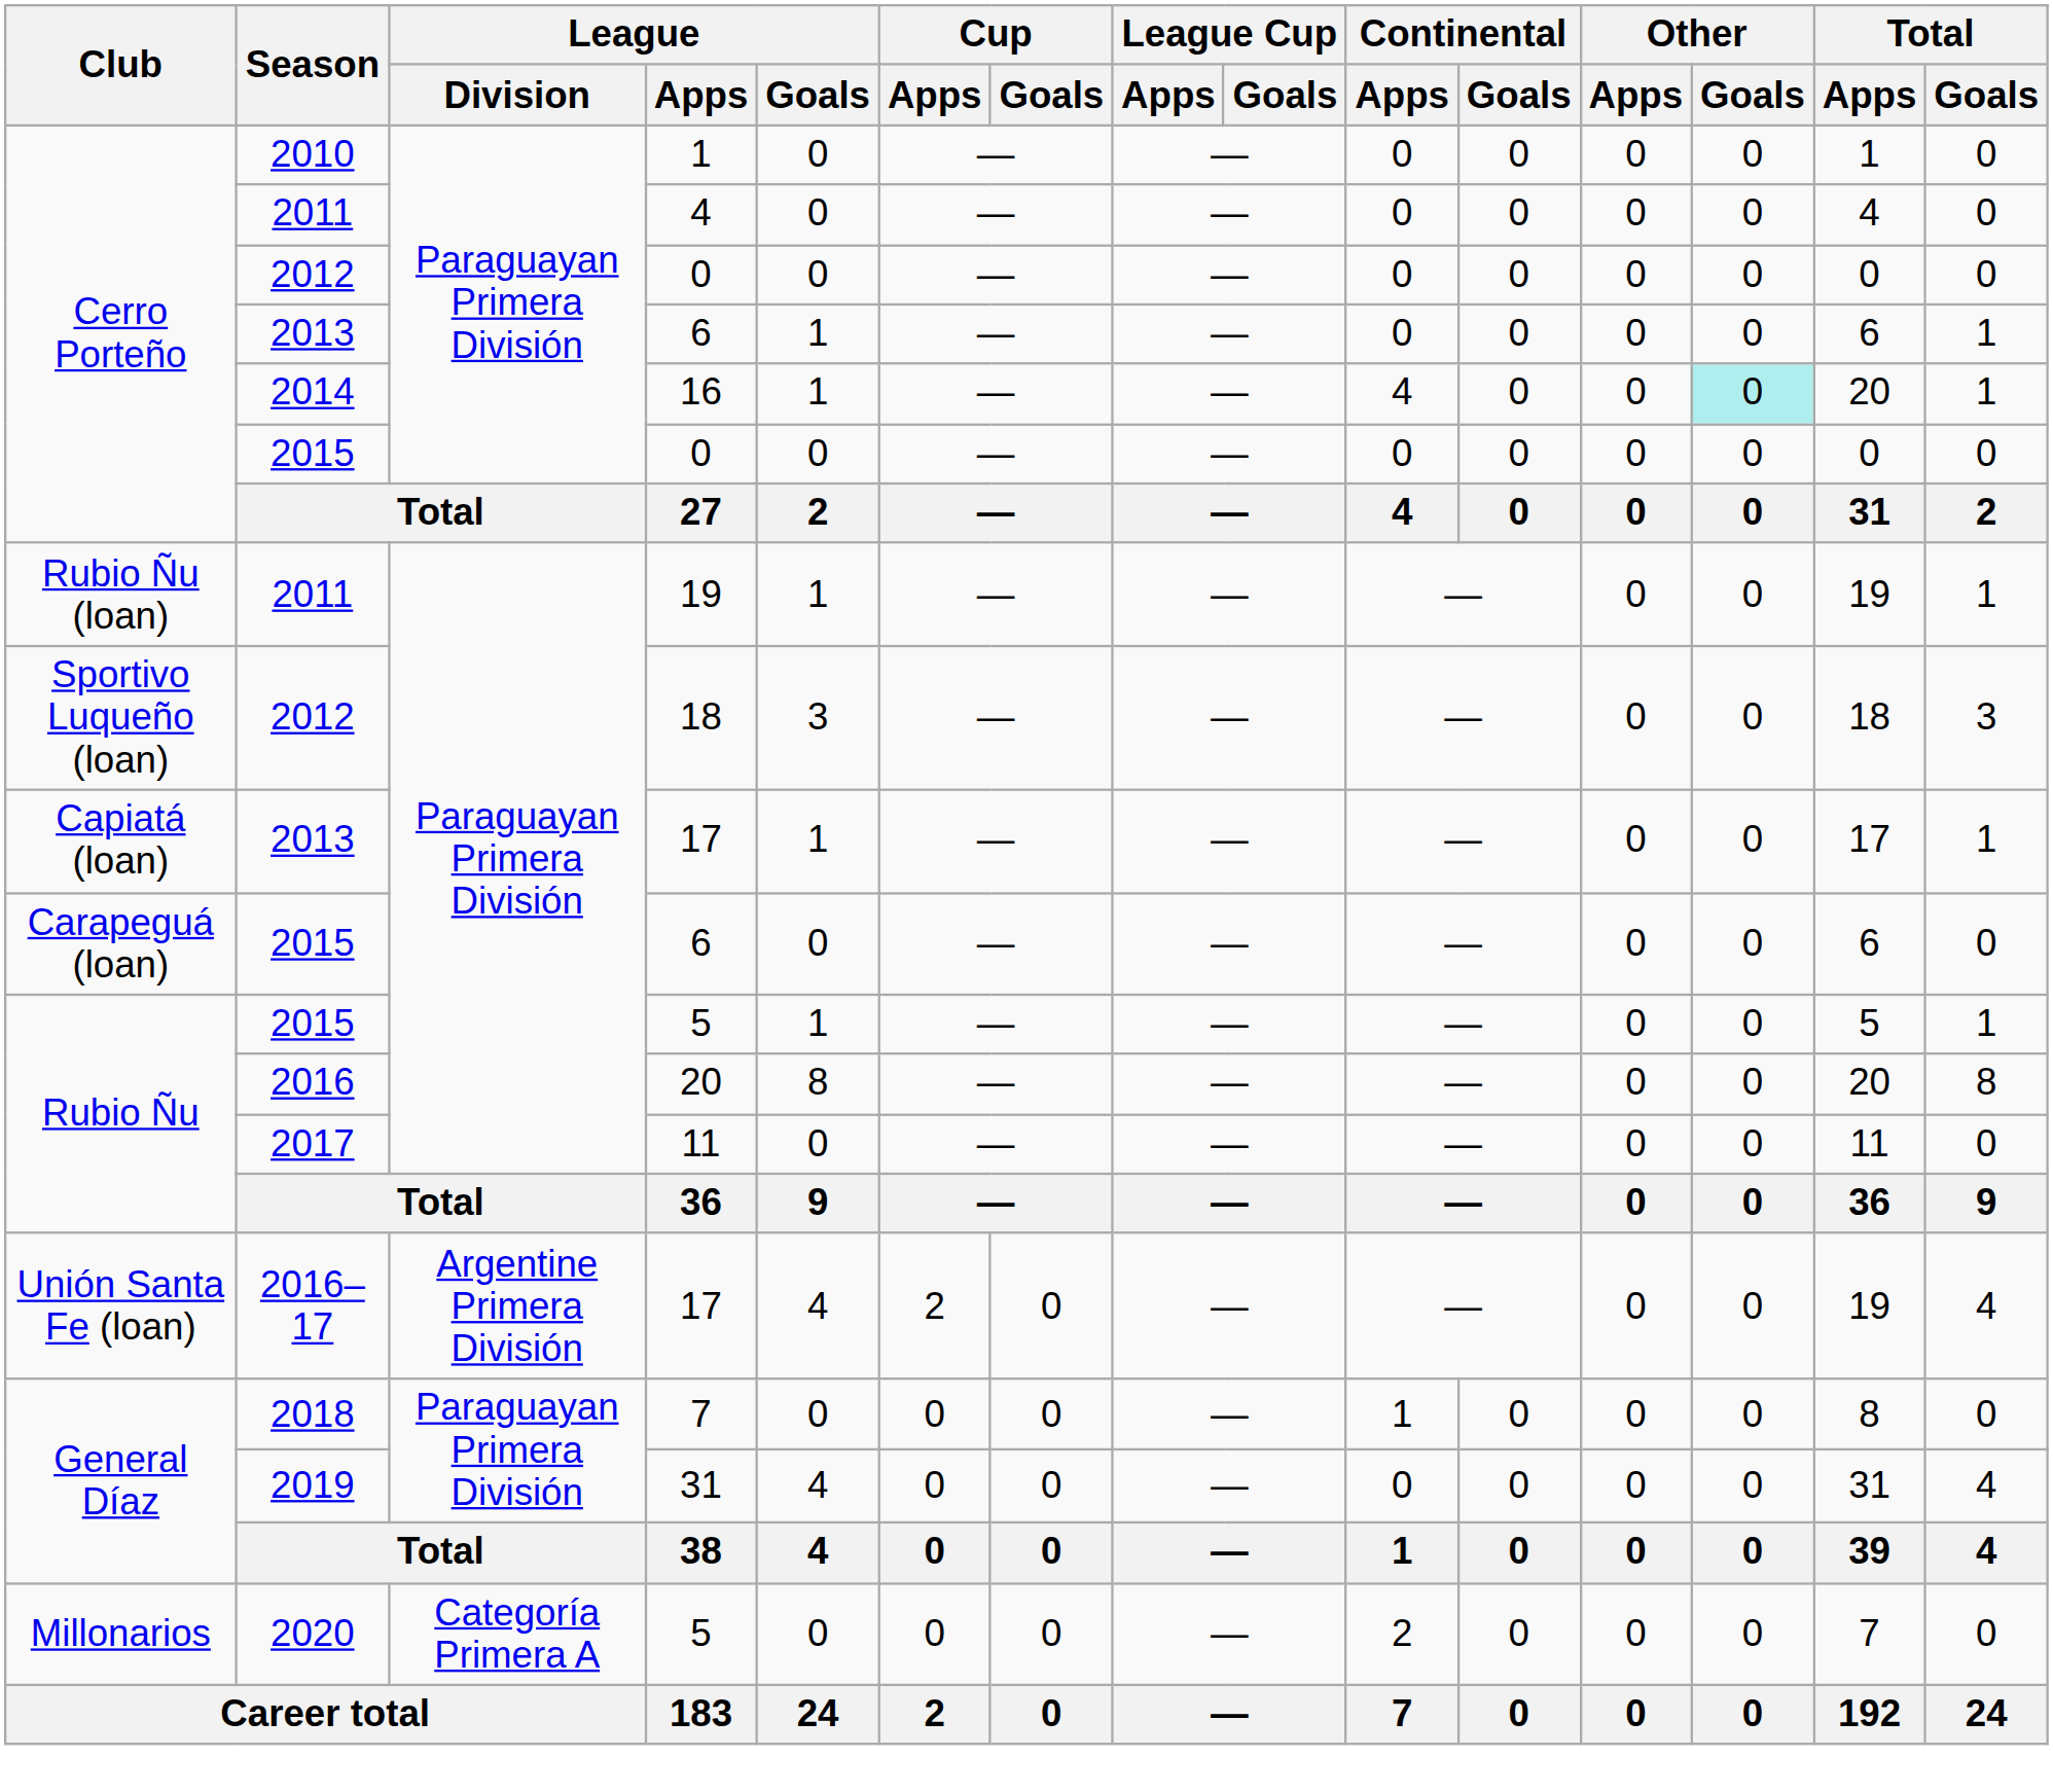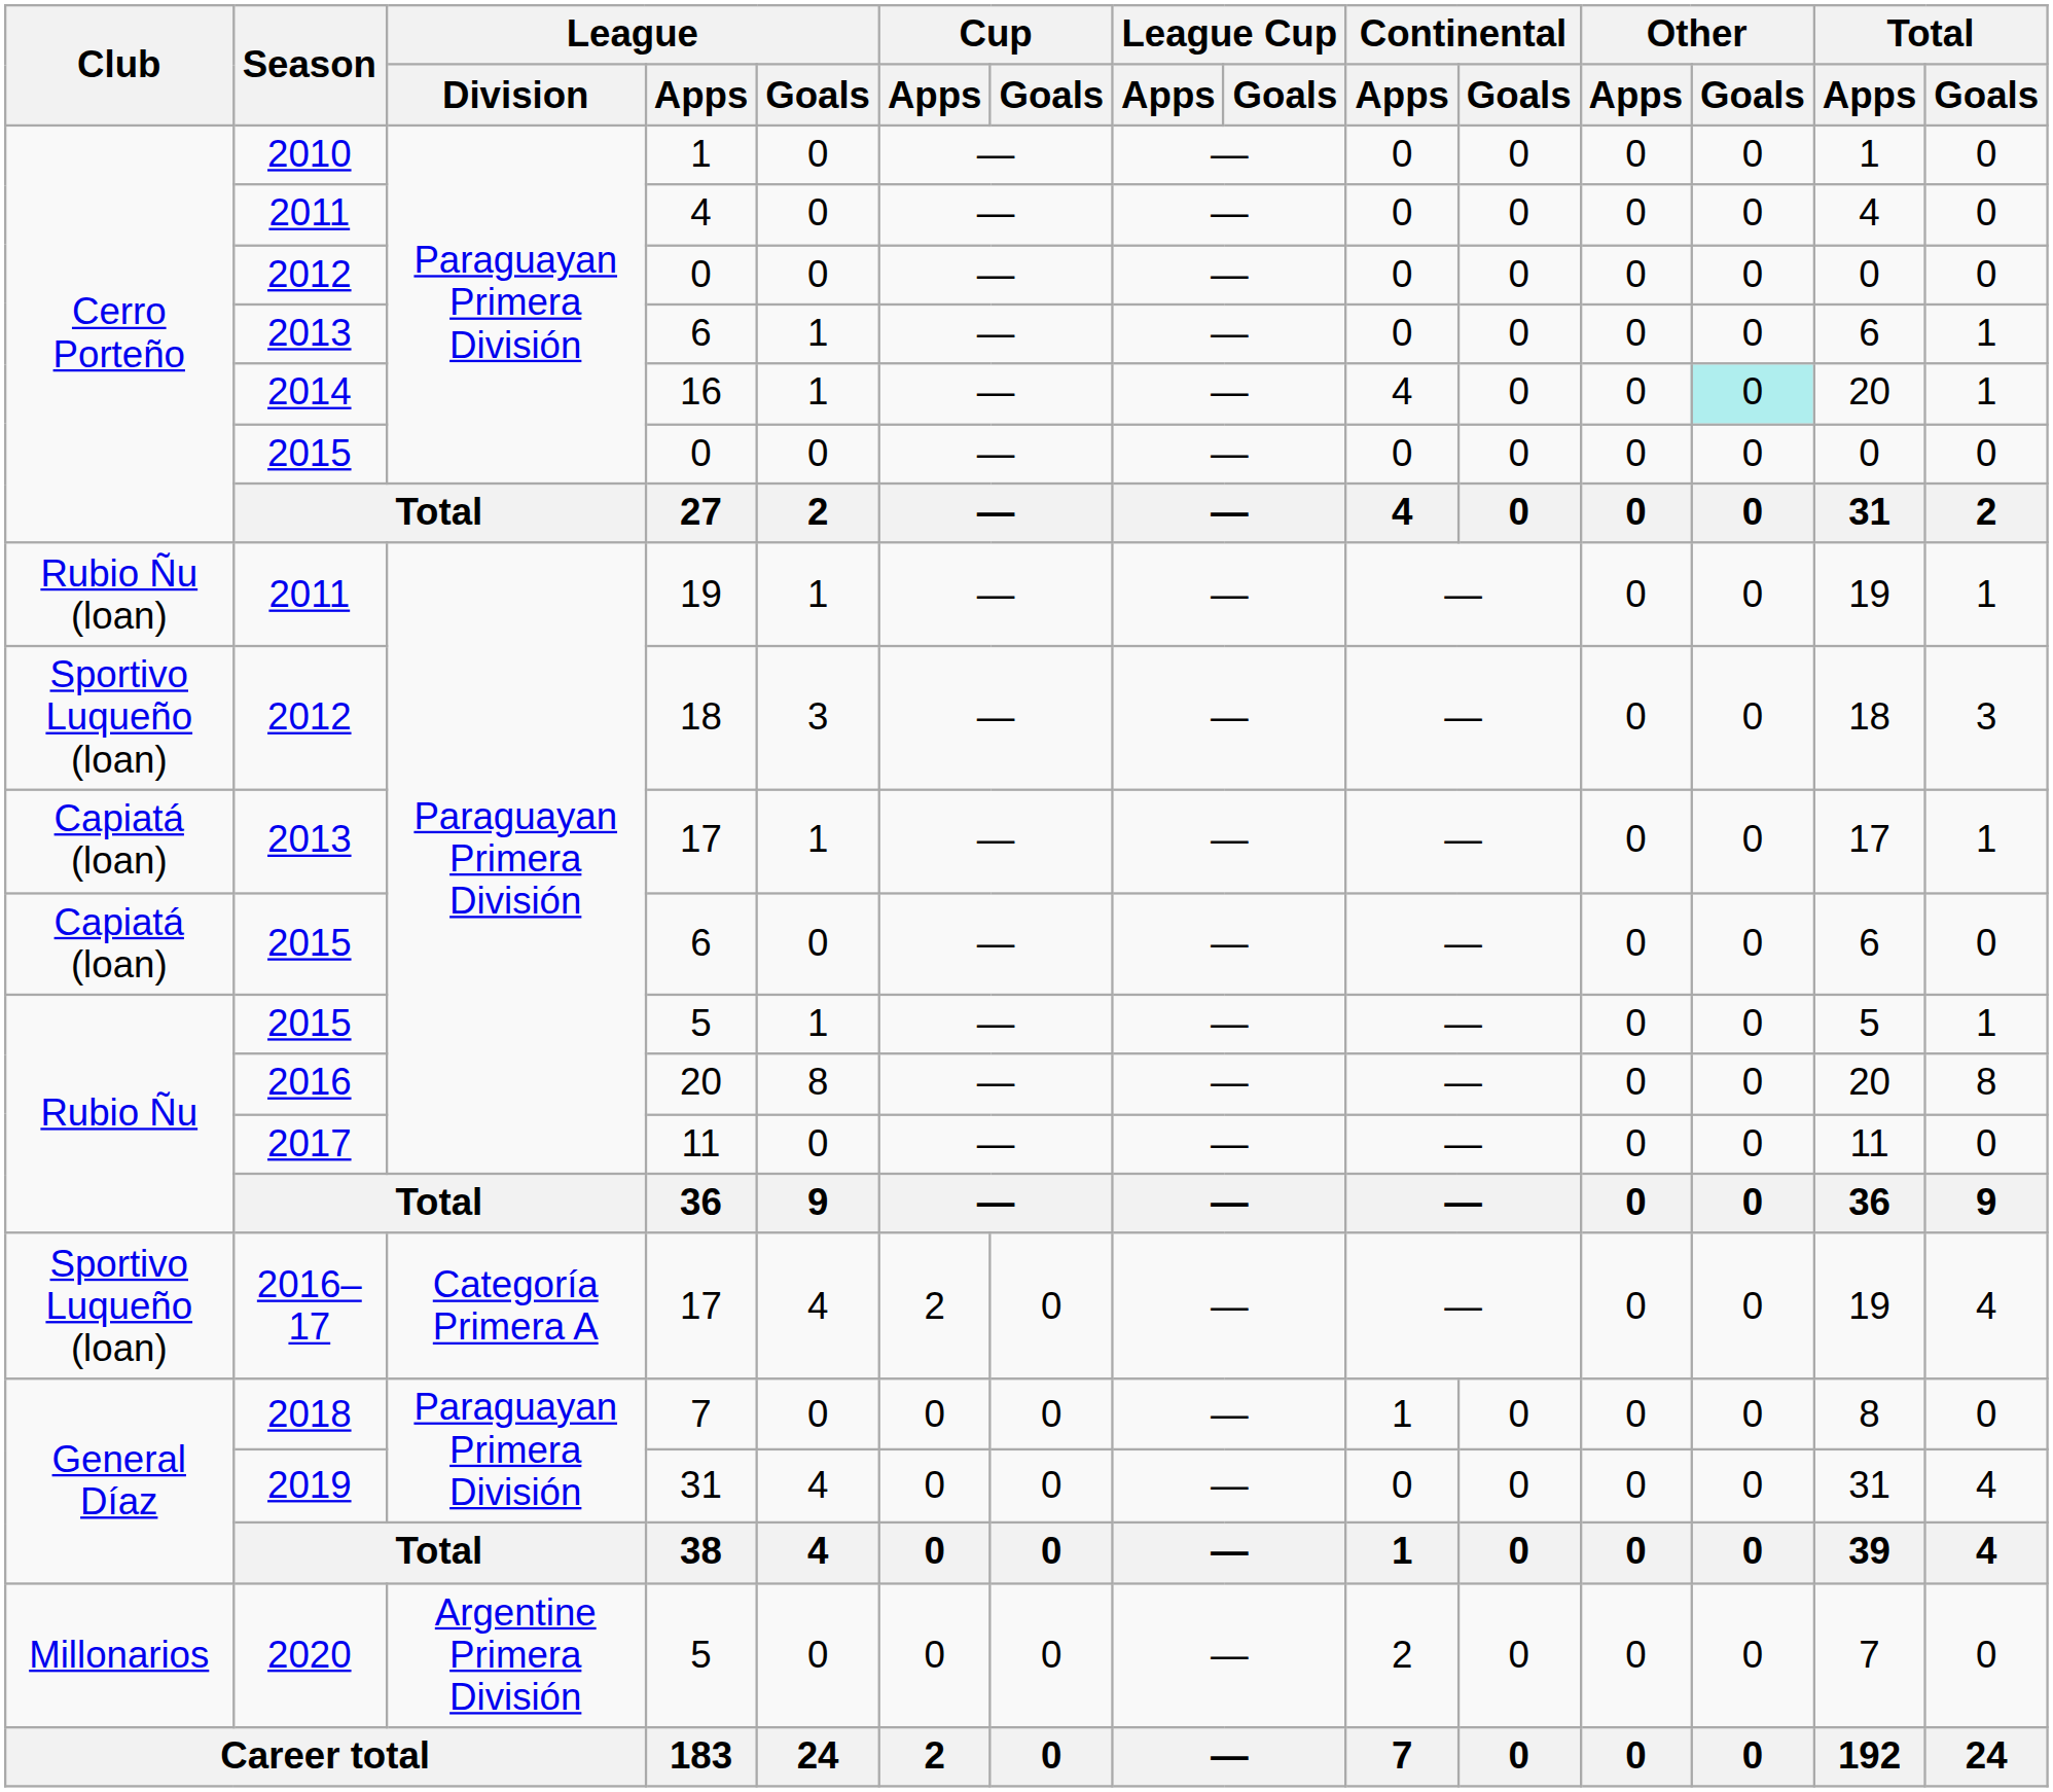 <table class="wikitable" style="text-align:center">
 <tr>
 <th rowspan="2">Club</th>
 <th rowspan="2">Season</th>
 <th colspan="3">League</th>
 <th colspan="2">Cup</th>
 <th colspan="2">League Cup</th>
 <th colspan="2">Continental</th>
 <th colspan="2">Other</th>
 <th colspan="2">Total</th>
 </tr>
 <tr>
 <th>Division</th>
 <th>Apps</th>
 <th>Goals</th>
 <th>Apps</th>
 <th>Goals</th>
 <th>Apps</th>
 <th>Goals</th>
 <th>Apps</th>
 <th>Goals</th>
 <th>Apps</th>
 <th>Goals</th>
 <th>Apps</th>
 <th>Goals</th>
 </tr>
 <tr>
 <td rowspan="7"><a href='#'>Cerro Porteño</a></td>
 <td><a href='#'>2010</a></td>
 <td rowspan="6"><a href='#'>Paraguayan Primera División</a></td>
 <td>1</td>
 <td>0</td>
 <td colspan="2">—</td>
 <td colspan="2">—</td>
 <td>0</td>
 <td>0</td>
 <td>0</td>
 <td>0</td>
 <td>1</td>
 <td>0</td>
 </tr>
 <tr>
 <td><a href='#'>2011</a></td>
 <td>4</td>
 <td>0</td>
 <td colspan="2">—</td>
 <td colspan="2">—</td>
 <td>0</td>
 <td>0</td>
 <td>0</td>
 <td>0</td>
 <td>4</td>
 <td>0</td>
 </tr>
 <tr>
 <td><a href='#'>2012</a></td>
 <td>0</td>
 <td>0</td>
 <td colspan="2">—</td>
 <td colspan="2">—</td>
 <td>0</td>
 <td>0</td>
 <td>0</td>
 <td>0</td>
 <td>0</td>
 <td>0</td>
 </tr>
 <tr>
 <td><a href='#'>2013</a></td>
 <td>6</td>
 <td>1</td>
 <td colspan="2">—</td>
 <td colspan="2">—</td>
 <td>0</td>
 <td>0</td>
 <td>0</td>
 <td>0</td>
 <td>6</td>
 <td>1</td>
 </tr>
 <tr>
 <td><a href='#'>2014</a></td>
 <td>16</td>
 <td>1</td>
 <td colspan="2">—</td>
 <td colspan="2">—</td>
 <td>4</td>
 <td>0</td>
 <td>0</td>
 <td style="background: paleturquoise;">0</td>
 <td>20</td>
 <td>1</td>
 </tr>
 <tr>
 <td><a href='#'>2015</a></td>
 <td>0</td>
 <td>0</td>
 <td colspan="2">—</td>
 <td colspan="2">—</td>
 <td>0</td>
 <td>0</td>
 <td>0</td>
 <td>0</td>
 <td>0</td>
 <td>0</td>
 </tr>
 <tr>
 <th colspan="2">Total</th>
 <th>27</th>
 <th>2</th>
 <th colspan="2">—</th>
 <th colspan="2">—</th>
 <th>4</th>
 <th>0</th>
 <th>0</th>
 <th>0</th>
 <th>31</th>
 <th>2</th>
 </tr>
 <tr>
 <td rowspan="1"><a href='#'>Rubio Ñu</a> (loan)</td>
 <td><a href='#'>2011</a></td>
 <td rowspan="7"><a href='#'>Paraguayan Primera División</a></td>
 <td>19</td>
 <td>1</td>
 <td colspan="2">—</td>
 <td colspan="2">—</td>
 <td colspan="2">—</td>
 <td>0</td>
 <td>0</td>
 <td>19</td>
 <td>1</td>
 </tr>
 <tr>
 <td rowspan="1"><a href='#'>Sportivo Luqueño</a> (loan)</td>
 <td><a href='#'>2012</a></td>
 <td>18</td>
 <td>3</td>
 <td colspan="2">—</td>
 <td colspan="2">—</td>
 <td colspan="2">—</td>
 <td>0</td>
 <td>0</td>
 <td>18</td>
 <td>3</td>
 </tr>
 <tr>
 <td rowspan="1"><a href='#'>Capiatá</a> (loan)</td>
 <td><a href='#'>2013</a></td>
 <td>17</td>
 <td>1</td>
 <td colspan="2">—</td>
 <td colspan="2">—</td>
 <td colspan="2">—</td>
 <td>0</td>
 <td>0</td>
 <td>17</td>
 <td>1</td>
 </tr>
 <tr>
-<td rowspan="1"><a href='#'>Carapeguá</a> (loan)</td>
+<td rowspan="1"><a href='#'>Capiatá</a> (loan)</td>
 <td><a href='#'>2015</a></td>
 <td>6</td>
 <td>0</td>
 <td colspan="2">—</td>
 <td colspan="2">—</td>
 <td colspan="2">—</td>
 <td>0</td>
 <td>0</td>
 <td>6</td>
 <td>0</td>
 </tr>
 <tr>
 <td rowspan="4"><a href='#'>Rubio Ñu</a></td>
 <td><a href='#'>2015</a></td>
 <td>5</td>
 <td>1</td>
 <td colspan="2">—</td>
 <td colspan="2">—</td>
 <td colspan="2">—</td>
 <td>0</td>
 <td>0</td>
 <td>5</td>
 <td>1</td>
 </tr>
 <tr>
 <td><a href='#'>2016</a></td>
 <td>20</td>
 <td>8</td>
 <td colspan="2">—</td>
 <td colspan="2">—</td>
 <td colspan="2">—</td>
 <td>0</td>
 <td>0</td>
 <td>20</td>
 <td>8</td>
 </tr>
 <tr>
 <td><a href='#'>2017</a></td>
 <td>11</td>
 <td>0</td>
 <td colspan="2">—</td>
 <td colspan="2">—</td>
 <td colspan="2">—</td>
 <td>0</td>
 <td>0</td>
 <td>11</td>
 <td>0</td>
 </tr>
 <tr>
 <th colspan="2">Total</th>
 <th>36</th>
 <th>9</th>
 <th colspan="2">—</th>
 <th colspan="2">—</th>
 <th colspan="2">—</th>
 <th>0</th>
 <th>0</th>
 <th>36</th>
 <th>9</th>
 </tr>
 <tr>
-<td rowspan="1"><a href='#'>Unión Santa Fe</a> (loan)</td>
+<td rowspan="1"><a href='#'>Sportivo Luqueño</a> (loan)</td>
 <td><a href='#'>2016–17</a></td>
-<td rowspan="1"><a href='#'>Argentine Primera División</a></td>
+<td rowspan="1"><a href='#'>Categoría Primera A</a></td>
 <td>17</td>
 <td>4</td>
 <td>2</td>
 <td>0</td>
 <td colspan="2">—</td>
 <td colspan="2">—</td>
 <td>0</td>
 <td>0</td>
 <td>19</td>
 <td>4</td>
 </tr>
 <tr>
 <td rowspan="3"><a href='#'>General Díaz</a></td>
 <td><a href='#'>2018</a></td>
 <td rowspan="2"><a href='#'>Paraguayan Primera División</a></td>
 <td>7</td>
 <td>0</td>
 <td>0</td>
 <td>0</td>
 <td colspan="2">—</td>
 <td>1</td>
 <td>0</td>
 <td>0</td>
 <td>0</td>
 <td>8</td>
 <td>0</td>
 </tr>
 <tr>
 <td><a href='#'>2019</a></td>
 <td>31</td>
 <td>4</td>
 <td>0</td>
 <td>0</td>
 <td colspan="2">—</td>
 <td>0</td>
 <td>0</td>
 <td>0</td>
 <td>0</td>
 <td>31</td>
 <td>4</td>
 </tr>
 <tr>
 <th colspan="2">Total</th>
 <th>38</th>
 <th>4</th>
 <th>0</th>
 <th>0</th>
 <th colspan="2">—</th>
 <th>1</th>
 <th>0</th>
 <th>0</th>
 <th>0</th>
 <th>39</th>
 <th>4</th>
 </tr>
 <tr>
 <td rowspan="1"><a href='#'>Millonarios</a></td>
 <td><a href='#'>2020</a></td>
-<td rowspan="1"><a href='#'>Categoría Primera A</a></td>
+<td rowspan="1"><a href='#'>Argentine Primera División</a></td>
 <td>5</td>
 <td>0</td>
 <td>0</td>
 <td>0</td>
 <td colspan="2">—</td>
 <td>2</td>
 <td>0</td>
 <td>0</td>
 <td>0</td>
 <td>7</td>
 <td>0</td>
 </tr>
 <tr>
 <th colspan="3">Career total</th>
 <th>183</th>
 <th>24</th>
 <th>2</th>
 <th>0</th>
 <th colspan="2">—</th>
 <th>7</th>
 <th>0</th>
 <th>0</th>
 <th>0</th>
 <th>192</th>
 <th>24</th>
 </tr>
 </table>
